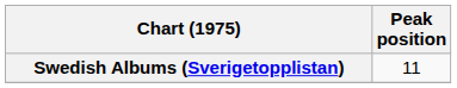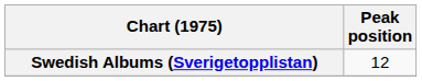 <table class="wikitable plainrowheaders sortable" style="text-align:center;">
 <tr>
 <th scope="col" style="width:20em;">Chart (1975)</th>
 <th scope="col">Peak<br>position</th>
 </tr>
 <tr>
 <th scope="row">Swedish Albums (<a href='#'>Sverigetopplistan</a>)</th>
-<td>11</td>
+<td>12</td>
 </tr>
 <tr>
 </tr>
 </table>
